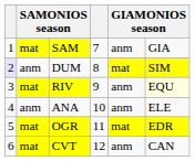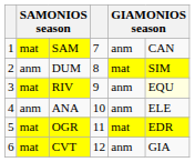 <table class="wikitable  floatright">
 <tr>
 <th></th>
 <th colspan="2">SAMONIOS <br> season</th>
 <th></th>
 <th colspan="2">GIAMONIOS <br> season</th>
 </tr>
 <tr>
 <td>1</td>
 <td style="background:yellow">mat</td>
 <td style="background:yellow">SAM</td>
 <td>7</td>
 <td>anm</td>
-<td>GIA</td>
+<td>CAN</td>
 </tr>
 <tr>
-<td style="background: lavender;">2</td>
+<td>2</td>
 <td>anm</td>
 <td>DUM</td>
 <td>8</td>
 <td style="background:yellow">mat</td>
 <td style="background:yellow">SIM</td>
 </tr>
 <tr>
 <td>3</td>
 <td style="background: yellow;">mat</td>
 <td style="background: yellow;">RIV</td>
 <td>9</td>
 <td>anm</td>
 <td style="background: lightyellow;">EQU</td>
 </tr>
 <tr>
 <td>4</td>
 <td>anm</td>
 <td>ANA</td>
 <td>10</td>
 <td>anm</td>
 <td>ELE</td>
 </tr>
 <tr>
 <td>5</td>
 <td style="background: yellow;">mat</td>
 <td style="background: yellow;">OGR</td>
 <td>11</td>
 <td style="background: yellow;">mat</td>
 <td style="background: yellow;">EDR</td>
 </tr>
 <tr>
 <td>6</td>
 <td style="background: yellow;">mat</td>
 <td style="background: yellow;">CVT</td>
 <td>12</td>
 <td>anm</td>
-<td>CAN</td>
+<td>GIA</td>
 </tr>
 </table>
